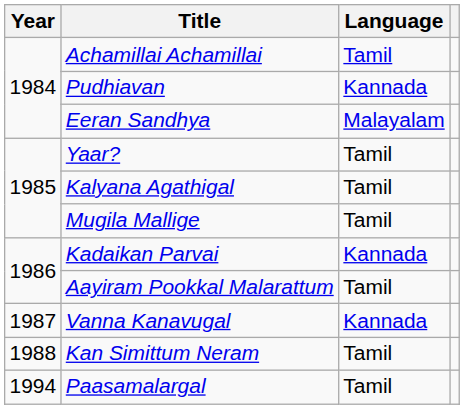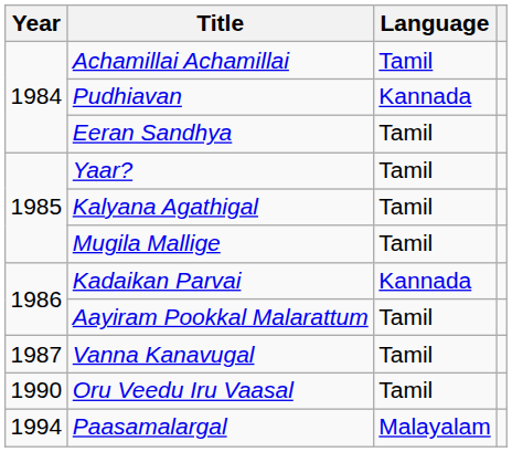 <table class="wikitable">
 <tr>
 <th>Year</th>
 <th>Title</th>
 <th>Language</th>
 <th></th>
 </tr>
 <tr>
 <td rowspan="3">1984</td>
 <td><em><a href='#'>Achamillai Achamillai</a></em></td>
 <td><a href='#'>Tamil</a></td>
 <td></td>
 </tr>
 <tr>
 <td><em><a href='#'>Pudhiavan</a></em></td>
 <td><a href='#'>Kannada</a></td>
 <td></td>
 </tr>
 <tr>
 <td><em><a href='#'>Eeran Sandhya</a></em></td>
-<td><a href='#'>Malayalam</a></td>
+<td>Tamil</td>
 <td></td>
 </tr>
 <tr>
 <td rowspan="3">1985</td>
 <td><em><a href='#'>Yaar?</a></em></td>
 <td>Tamil</td>
 <td></td>
 </tr>
 <tr>
 <td><em><a href='#'>Kalyana Agathigal</a></em></td>
 <td>Tamil</td>
 <td></td>
 </tr>
 <tr>
 <td><em><a href='#'>Mugila Mallige</a></em></td>
 <td>Tamil</td>
 <td></td>
 </tr>
 <tr>
 <td rowspan="2">1986</td>
 <td><em><a href='#'>Kadaikan Parvai</a></em></td>
 <td><a href='#'>Kannada</a></td>
 <td></td>
 </tr>
 <tr>
 <td><em><a href='#'>Aayiram Pookkal Malarattum</a></em></td>
 <td>Tamil</td>
 <td></td>
 </tr>
 <tr>
 <td>1987</td>
 <td><em><a href='#'>Vanna Kanavugal</a></em></td>
-<td><a href='#'>Kannada</a></td>
+<td>Tamil</td>
 <td></td>
 </tr>
 <tr>
-<td>1988</td>
-<td><em><a href='#'>Kan Simittum Neram</a></em></td>
+<td>1990</td>
+<td><em><a href='#'>Oru Veedu Iru Vaasal</a></em></td>
 <td>Tamil</td>
 <td></td>
 </tr>
 <tr>
 <td>1994</td>
 <td><em><a href='#'>Paasamalargal</a></em></td>
-<td>Tamil</td>
+<td><a href='#'>Malayalam</a></td>
 <td></td>
 </tr>
 </table>
